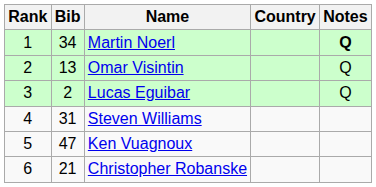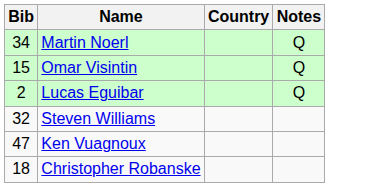 <table class="wikitable" style="text-align:center;">
 <tr>
-<th>Rank</th>
 <th>Bib</th>
 <th>Name</th>
 <th>Country</th>
 <th>Notes</th>
 </tr>
 <tr bgcolor="#ccffcc">
-<td>1</td>
 <td>34</td>
 <td align=left><a href='#'>Martin Noerl</a></td>
 <td align=left></td>
-<td><strong>Q</strong></td>
+<td>Q</td>
 </tr>
 <tr bgcolor="#ccffcc">
-<td>2</td>
-<td>13</td>
+<td>15</td>
 <td align=left><a href='#'>Omar Visintin</a></td>
 <td align=left></td>
 <td>Q</td>
 </tr>
 <tr bgcolor="#ccffcc">
-<td>3</td>
 <td>2</td>
 <td align=left><a href='#'>Lucas Eguibar</a></td>
 <td align=left></td>
 <td>Q</td>
 </tr>
 <tr>
-<td>4</td>
-<td>31</td>
+<td>32</td>
 <td align=left><a href='#'>Steven Williams</a></td>
 <td align=left></td>
 <td></td>
 </tr>
 <tr>
-<td>5</td>
 <td>47</td>
 <td align=left><a href='#'>Ken Vuagnoux</a></td>
 <td align=left></td>
 <td></td>
 </tr>
 <tr>
-<td>6</td>
-<td>21</td>
+<td>18</td>
 <td align=left><a href='#'>Christopher Robanske</a></td>
 <td align=left></td>
 <td></td>
 </tr>
 </table>
